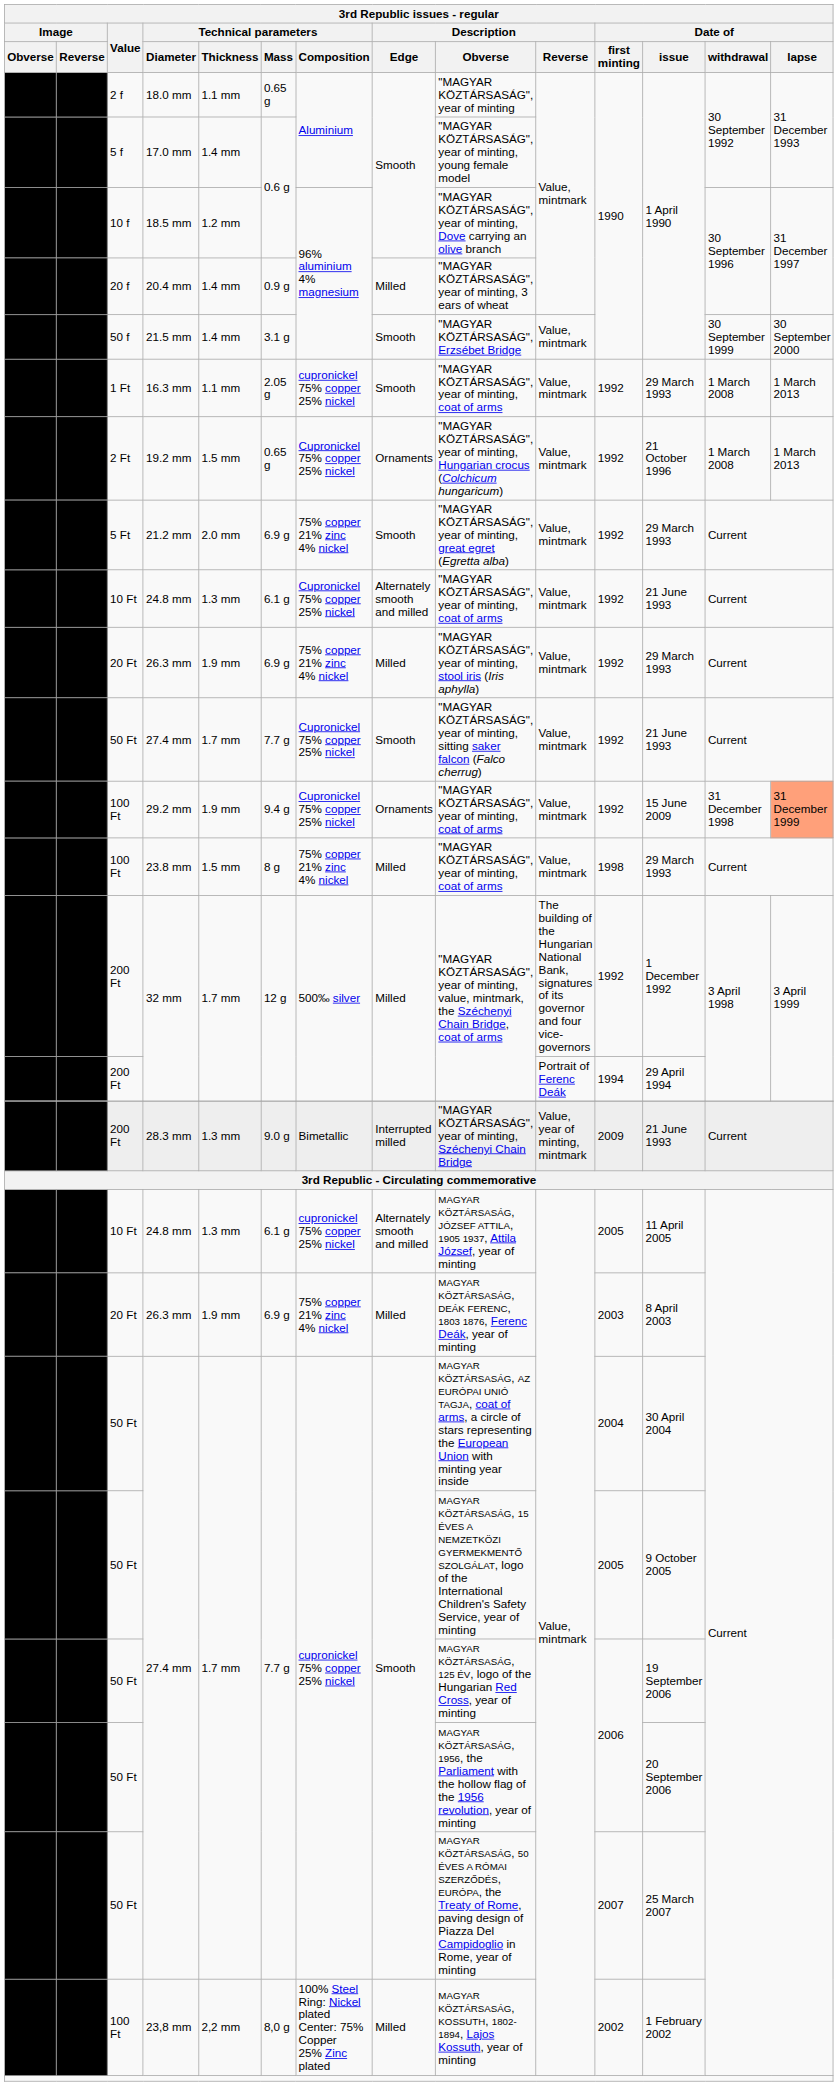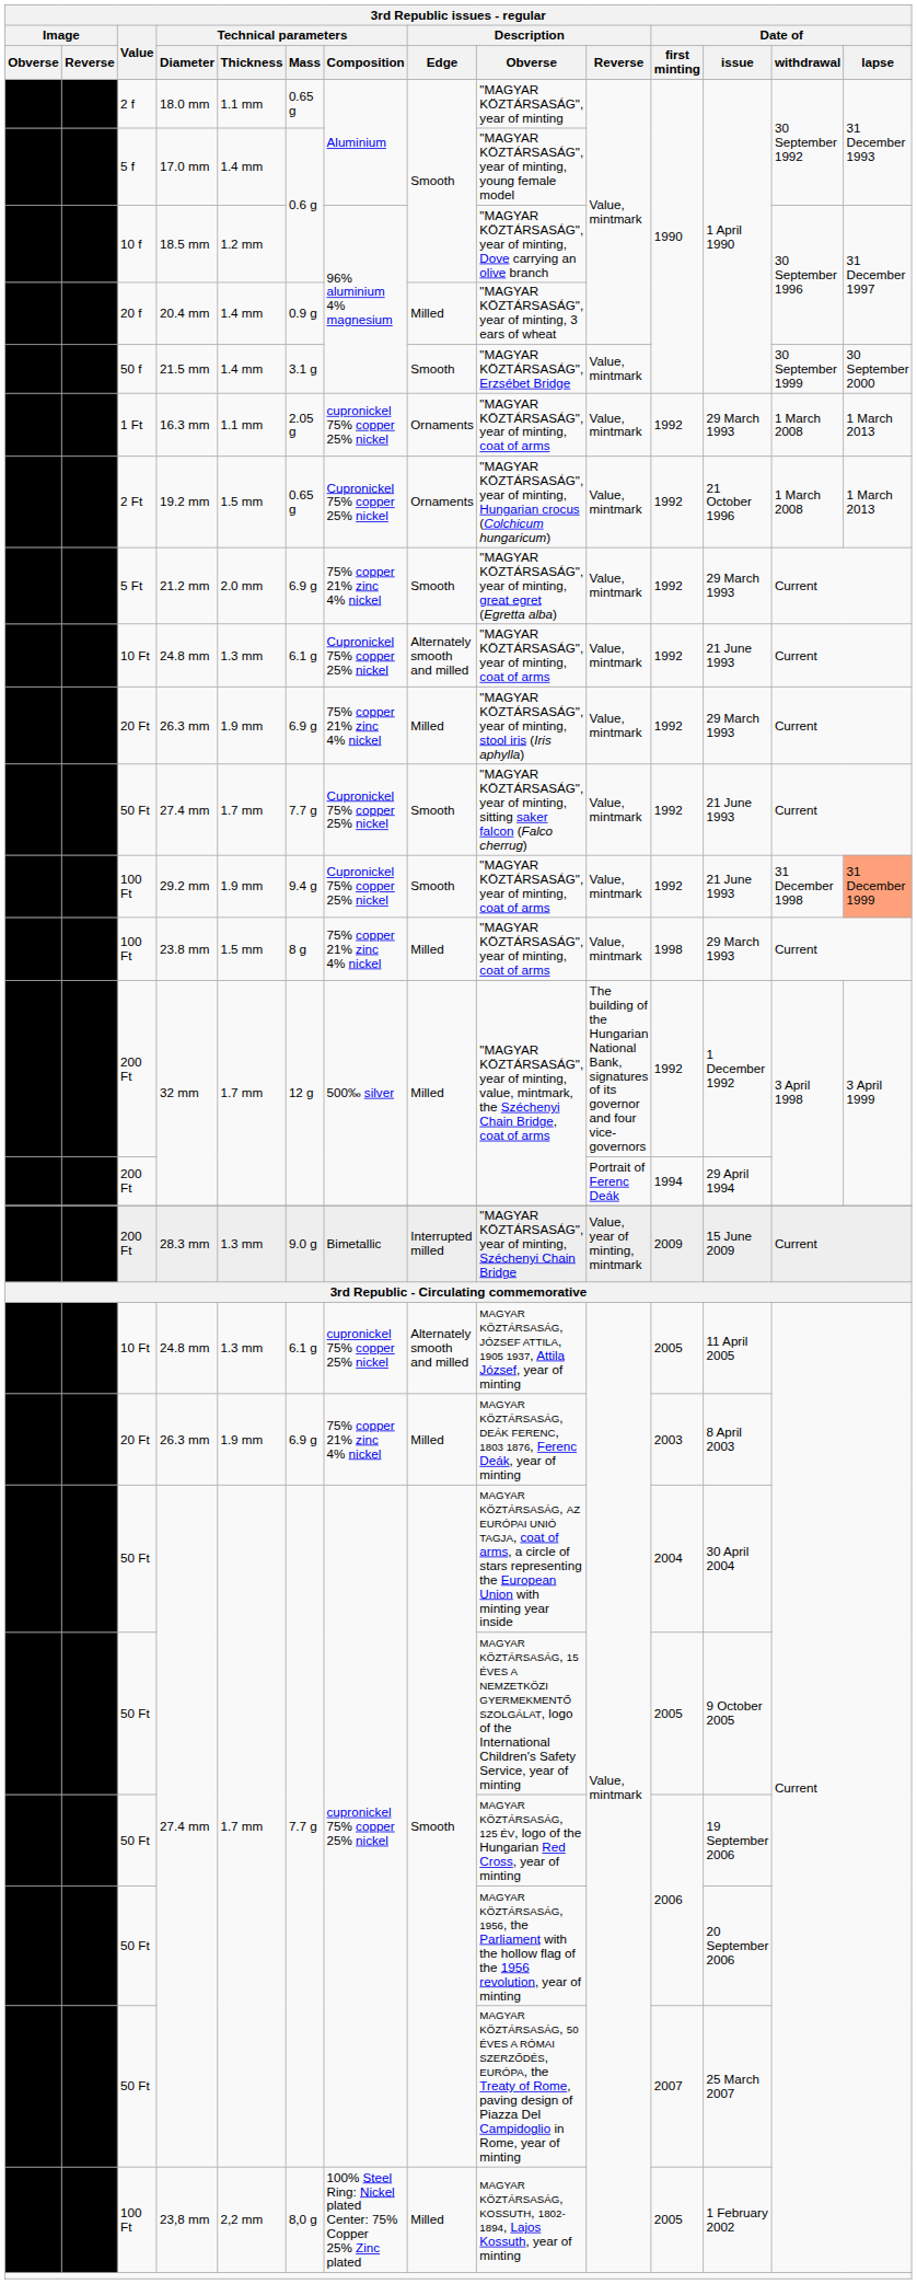 <table class="wikitable" style="font-size: 90%">
 <tr>
 <th colspan="14">3rd Republic issues - regular</th>
 </tr>
 <tr>
 <th colspan="2">Image</th>
 <th rowspan="2">Value</th>
 <th colspan="4">Technical parameters</th>
 <th colspan="3">Description</th>
 <th colspan="4">Date of</th>
 </tr>
 <tr>
 <th>Obverse</th>
 <th>Reverse</th>
 <th>Diameter</th>
 <th>Thickness</th>
 <th>Mass</th>
 <th>Composition</th>
 <th>Edge</th>
 <th>Obverse</th>
 <th>Reverse</th>
 <th>first minting</th>
 <th>issue</th>
 <th>withdrawal</th>
 <th>lapse</th>
 </tr>
 <tr>
 <td align="center" bgcolor="#000000"></td>
 <td align="center" bgcolor="#000000"></td>
 <td>2 f</td>
 <td>18.0 mm</td>
 <td>1.1 mm</td>
 <td>0.65 g</td>
 <td rowspan="2"><a href='#'>Aluminium</a></td>
 <td rowspan="3">Smooth</td>
 <td>"MAGYAR KÖZTÁRSASÁG", year of minting</td>
 <td rowspan="4">Value, mintmark</td>
 <td rowspan="5">1990</td>
 <td rowspan="5">1 April 1990</td>
 <td rowspan="2">30 September 1992</td>
 <td rowspan="2">31 December 1993</td>
 </tr>
 <tr>
 <td align="center" bgcolor="#000000"></td>
 <td align="center" bgcolor="#000000"></td>
 <td>5 f</td>
 <td>17.0 mm</td>
 <td>1.4 mm</td>
 <td rowspan="2">0.6 g</td>
 <td>"MAGYAR KÖZTÁRSASÁG", year of minting, young female model</td>
 </tr>
 <tr>
 <td align="center" bgcolor="#000000"></td>
 <td align="center" bgcolor="#000000"></td>
 <td>10 f</td>
 <td>18.5 mm</td>
 <td>1.2 mm</td>
 <td rowspan="3">96% <a href='#'>aluminium</a><br>4% <a href='#'>magnesium</a></td>
 <td>"MAGYAR KÖZTÁRSASÁG", year of minting, <a href='#'>Dove</a> carrying an <a href='#'>olive</a> branch</td>
 <td rowspan="2">30 September 1996</td>
 <td rowspan="2">31 December 1997</td>
 </tr>
 <tr>
 <td align="center" bgcolor="#000000"></td>
 <td align="center" bgcolor="#000000"></td>
 <td>20 f</td>
 <td>20.4 mm</td>
 <td>1.4 mm</td>
 <td>0.9 g</td>
 <td>Milled</td>
 <td>"MAGYAR KÖZTÁRSASÁG", year of minting, 3 ears of wheat</td>
 </tr>
 <tr>
 <td align="center" bgcolor="#000000"></td>
 <td align="center" bgcolor="#000000"></td>
 <td>50 f</td>
 <td>21.5 mm</td>
 <td>1.4 mm</td>
 <td>3.1 g</td>
 <td>Smooth</td>
 <td>"MAGYAR KÖZTÁRSASÁG", <a href='#'>Erzsébet Bridge</a></td>
 <td>Value, mintmark</td>
 <td>30 September 1999</td>
 <td>30 September 2000</td>
 </tr>
 <tr>
 <td align="center" bgcolor="#000000"></td>
 <td align="center" bgcolor="#000000"></td>
 <td>1 Ft</td>
 <td>16.3 mm</td>
 <td>1.1 mm</td>
 <td>2.05 g</td>
 <td><a href='#'>cupronickel</a> 75% <a href='#'>copper</a><br>25% <a href='#'>nickel</a></td>
-<td>Smooth</td>
+<td>Ornaments</td>
 <td>"MAGYAR KÖZTÁRSASÁG", year of minting, <a href='#'>coat of arms</a></td>
 <td>Value, mintmark</td>
 <td>1992</td>
 <td>29 March 1993</td>
 <td>1 March 2008</td>
 <td>1 March 2013</td>
 </tr>
 <tr>
 <td align="center" bgcolor="#000000"></td>
 <td align="center" bgcolor="#000000"></td>
 <td>2 Ft</td>
 <td>19.2 mm</td>
 <td>1.5 mm</td>
 <td>0.65 g</td>
 <td><a href='#'>Cupronickel</a><br>75% <a href='#'>copper</a><br>25% <a href='#'>nickel</a></td>
 <td>Ornaments</td>
 <td>"MAGYAR KÖZTÁRSASÁG", year of minting, <a href='#'>Hungarian crocus</a> (<em><a href='#'>Colchicum</a> hungaricum</em>)</td>
 <td>Value, mintmark</td>
 <td>1992</td>
 <td>21 October 1996</td>
 <td>1 March 2008</td>
 <td>1 March 2013</td>
 </tr>
 <tr>
 <td align="center" bgcolor="#000000"></td>
 <td align="center" bgcolor="#000000"></td>
 <td>5 Ft</td>
 <td>21.2 mm</td>
 <td>2.0 mm</td>
 <td>6.9 g</td>
 <td>75% <a href='#'>copper</a><br>21% <a href='#'>zinc</a><br>4% <a href='#'>nickel</a></td>
 <td>Smooth</td>
 <td>"MAGYAR KÖZTÁRSASÁG", year of minting, <a href='#'>great egret</a> (<em>Egretta alba</em>)</td>
 <td>Value, mintmark</td>
 <td>1992</td>
 <td>29 March 1993</td>
 <td colspan="2">Current</td>
 </tr>
 <tr>
 <td align="center" bgcolor="#000000"></td>
 <td align="center" bgcolor="#000000"></td>
 <td>10 Ft</td>
 <td>24.8 mm</td>
 <td>1.3 mm</td>
 <td>6.1 g</td>
 <td><a href='#'>Cupronickel</a><br>75% <a href='#'>copper</a><br>25% <a href='#'>nickel</a></td>
 <td>Alternately smooth and milled</td>
 <td>"MAGYAR KÖZTÁRSASÁG", year of minting, <a href='#'>coat of arms</a></td>
 <td>Value, mintmark</td>
 <td>1992</td>
 <td>21 June 1993</td>
 <td colspan="2">Current</td>
 </tr>
 <tr>
 <td align="center" bgcolor="#000000"></td>
 <td align="center" bgcolor="#000000"></td>
 <td>20 Ft</td>
 <td>26.3 mm</td>
 <td>1.9 mm</td>
 <td>6.9 g</td>
 <td>75% <a href='#'>copper</a><br>21% <a href='#'>zinc</a><br>4% <a href='#'>nickel</a></td>
 <td>Milled</td>
 <td>"MAGYAR KÖZTÁRSASÁG", year of minting, <a href='#'>stool iris</a> (<em>Iris aphylla</em>)</td>
 <td>Value, mintmark</td>
 <td>1992</td>
 <td>29 March 1993</td>
 <td colspan="2">Current</td>
 </tr>
 <tr>
 <td align="center" bgcolor="#000000"></td>
 <td align="center" bgcolor="#000000"></td>
 <td>50 Ft</td>
 <td>27.4 mm</td>
 <td>1.7 mm</td>
 <td>7.7 g</td>
 <td><a href='#'>Cupronickel</a><br>75% <a href='#'>copper</a><br>25% <a href='#'>nickel</a></td>
 <td>Smooth</td>
 <td>"MAGYAR KÖZTÁRSASÁG", year of minting, sitting <a href='#'>saker falcon</a> (<em>Falco cherrug</em>)</td>
 <td>Value, mintmark</td>
 <td>1992</td>
 <td>21 June 1993</td>
 <td colspan="2">Current</td>
 </tr>
 <tr>
 <td align="center" bgcolor="#000000"></td>
 <td align="center" bgcolor="#000000"></td>
 <td>100 Ft</td>
 <td>29.2 mm</td>
 <td>1.9 mm</td>
 <td>9.4 g</td>
 <td><a href='#'>Cupronickel</a><br>75% <a href='#'>copper</a><br>25% <a href='#'>nickel</a></td>
-<td>Ornaments</td>
+<td>Smooth</td>
 <td>"MAGYAR KÖZTÁRSASÁG", year of minting, <a href='#'>coat of arms</a></td>
 <td>Value, mintmark</td>
 <td>1992</td>
-<td>15 June 2009</td>
+<td>21 June 1993</td>
 <td>31 December 1998</td>
 <td style="background: lightsalmon;">31 December 1999</td>
 </tr>
 <tr>
 <td align="center" bgcolor="#000000"></td>
 <td align="center" bgcolor="#000000"></td>
 <td>100 Ft</td>
 <td>23.8 mm</td>
 <td>1.5 mm</td>
 <td>8 g</td>
 <td>75% <a href='#'>copper</a><br>21% <a href='#'>zinc</a><br>4% <a href='#'>nickel</a></td>
 <td>Milled</td>
 <td>"MAGYAR KÖZTÁRSASÁG", year of minting, <a href='#'>coat of arms</a></td>
 <td>Value, mintmark</td>
 <td>1998</td>
 <td>29 March 1993</td>
 <td colspan="2">Current</td>
 </tr>
 <tr>
 <td align="center" bgcolor="#000000"></td>
 <td align="center" bgcolor="#000000"></td>
 <td>200 Ft</td>
 <td rowspan="2">32 mm</td>
 <td rowspan="2">1.7 mm</td>
 <td rowspan="2">12 g</td>
 <td rowspan="2">500‰ <a href='#'>silver</a></td>
 <td rowspan="2">Milled</td>
 <td rowspan="2">"MAGYAR KÖZTÁRSASÁG", year of minting, value, mintmark, the <a href='#'>Széchenyi Chain Bridge</a>, <a href='#'>coat of arms</a></td>
 <td>The building of the Hungarian National Bank, signatures of its governor and four vice-governors</td>
 <td>1992</td>
 <td>1 December 1992</td>
 <td rowspan="2">3 April 1998</td>
 <td rowspan="2">3 April 1999</td>
 </tr>
 <tr>
 <td align="center" bgcolor="#000000"></td>
 <td align="center" bgcolor="#000000"></td>
 <td>200 Ft</td>
 <td>Portrait of <a href='#'>Ferenc Deák</a></td>
 <td>1994</td>
 <td>29 April 1994</td>
 </tr>
 <tr>
 </tr>
 <tr style="background:#eee">
 <td align="center" bgcolor="#000000"></td>
 <td align="center" bgcolor="#000000"></td>
 <td>200 Ft</td>
 <td>28.3 mm</td>
 <td>1.3 mm</td>
 <td>9.0 g</td>
 <td>Bimetallic</td>
 <td>Interrupted milled</td>
 <td>"MAGYAR KÖZTÁRSASÁG", year of minting, <a href='#'>Széchenyi Chain Bridge</a></td>
 <td>Value, year of minting, mintmark</td>
 <td>2009</td>
-<td>21 June 1993</td>
+<td>15 June 2009</td>
 <td colspan="2">Current</td>
 </tr>
 <tr>
 <th colspan="14">3rd Republic - Circulating commemorative</th>
 </tr>
 <tr>
 <td align="center" bgcolor="#000000"></td>
 <td align="center" bgcolor="#000000"></td>
 <td>10 Ft</td>
 <td>24.8 mm</td>
 <td>1.3 mm</td>
 <td>6.1 g</td>
 <td><a href='#'>cupronickel</a> 75% <a href='#'>copper</a><br>25% <a href='#'>nickel</a></td>
 <td>Alternately smooth and milled</td>
 <td><small>MAGYAR KÖZTÁRSASÁG</small>, <small>JÓZSEF ATTILA</small>, <small>1905 1937</small>, <a href='#'>Attila József</a>, year of minting</td>
 <td rowspan="8">Value, mintmark</td>
 <td>2005</td>
 <td>11 April 2005</td>
 <td rowspan="8" colspan="2">Current</td>
 </tr>
 <tr>
 <td align="center" bgcolor="#000000"></td>
 <td align="center" bgcolor="#000000"></td>
 <td>20 Ft</td>
 <td>26.3 mm</td>
 <td>1.9 mm</td>
 <td>6.9 g</td>
 <td>75% <a href='#'>copper</a><br>21% <a href='#'>zinc</a><br>4% <a href='#'>nickel</a></td>
 <td>Milled</td>
 <td><small>MAGYAR KÖZTÁRSASÁG</small>, <small>DEÁK FERENC</small>, <small>1803 1876</small>, <a href='#'>Ferenc Deák</a>, year of minting</td>
 <td>2003</td>
 <td>8 April 2003</td>
 </tr>
 <tr>
 <td align="center" bgcolor="#000000"></td>
 <td align="center" bgcolor="#000000"></td>
 <td>50 Ft</td>
 <td rowspan="5">27.4 mm</td>
 <td rowspan="5">1.7 mm</td>
 <td rowspan="5">7.7 g</td>
 <td rowspan="5"><a href='#'>cupronickel</a> 75% <a href='#'>copper</a><br>25% <a href='#'>nickel</a></td>
 <td rowspan="5">Smooth</td>
 <td><small>MAGYAR KÖZTÁRSASÁG</small>, <small>AZ EURÓPAI UNIÓ TAGJA</small>, <a href='#'>coat of arms</a>, a circle of stars representing the <a href='#'>European Union</a> with minting year inside</td>
 <td>2004</td>
 <td>30 April 2004</td>
 </tr>
 <tr>
 <td align="center" bgcolor="#000000"></td>
 <td align="center" bgcolor="#000000"></td>
 <td>50 Ft</td>
 <td><small>MAGYAR KÖZTÁRSASÁG</small>, <small>15 ÉVES A NEMZETKÖZI GYERMEKMENTŐ SZOLGÁLAT</small>, logo of the International Children's Safety Service, year of minting</td>
 <td>2005</td>
 <td>9 October 2005</td>
 </tr>
 <tr>
 <td align="center" bgcolor="#000000"></td>
 <td align="center" bgcolor="#000000"></td>
 <td>50 Ft</td>
 <td><small>MAGYAR KÖZTÁRSASÁG</small>, <small>125 ÉV</small>, logo of the Hungarian <a href='#'>Red Cross</a>, year of minting</td>
 <td rowspan="2">2006</td>
 <td>19 September 2006</td>
 </tr>
 <tr>
 <td align="center" bgcolor="#000000"></td>
 <td align="center" bgcolor="#000000"></td>
 <td>50 Ft</td>
 <td><small>MAGYAR KÖZTÁRSASÁG</small>, <small>1956</small>, the <a href='#'>Parliament</a> with the hollow flag of the <a href='#'>1956 revolution</a>, year of minting</td>
 <td>20 September 2006</td>
 </tr>
 <tr>
 <td align="center" bgcolor="#000000"></td>
 <td align="center" bgcolor="#000000"></td>
 <td>50 Ft</td>
 <td><small>MAGYAR KÖZTÁRSASÁG</small>, <small>50 ÉVES A RÓMAI SZERZŐDÉS</small>, <small>EURÓPA</small>, the <a href='#'>Treaty of Rome</a>, paving design of Piazza Del <a href='#'>Campidoglio</a> in Rome, year of minting</td>
 <td>2007</td>
 <td>25 March 2007</td>
 </tr>
 <tr>
 <td align="center" bgcolor="#000000"></td>
 <td align="center" bgcolor="#000000"></td>
 <td>100 Ft</td>
 <td>23,8 mm</td>
 <td>2,2 mm</td>
 <td>8,0 g</td>
 <td>100% <a href='#'>Steel</a><br>Ring: <a href='#'>Nickel</a> plated<br>Center: 75% Copper<br>25% <a href='#'>Zinc</a> plated</td>
 <td>Milled</td>
 <td><small>MAGYAR KÖZTÁRSASÁG</small>, <small>KOSSUTH</small>, <small>1802-1894</small>, <a href='#'>Lajos Kossuth</a>, year of minting</td>
-<td>2002</td>
+<td>2005</td>
 <td>1 February 2002</td>
 </tr>
 <tr>
 <td colspan="14"></td>
 </tr>
 </table>
